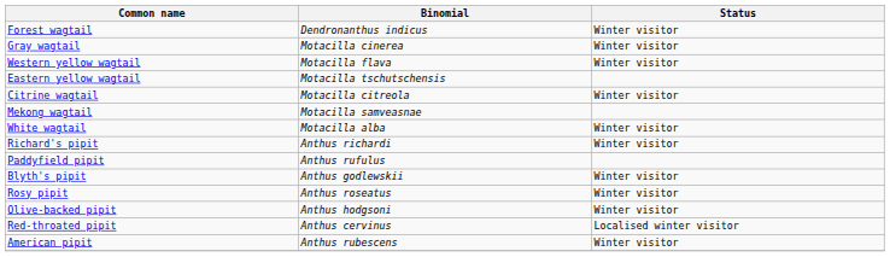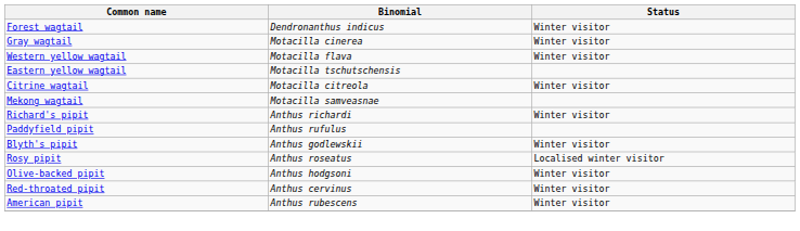 <table width=72% class="wikitable">
 <tr>
 <th width=24%>Common name</th>
 <th width=24%>Binomial</th>
 <th width=24%>Status</th>
 </tr>
 <tr>
 <td><a href='#'>Forest wagtail</a></td>
 <td><em>Dendronanthus indicus</em></td>
 <td>Winter visitor</td>
 </tr>
 <tr>
 <td><a href='#'>Gray wagtail</a></td>
 <td><em>Motacilla cinerea</em></td>
 <td>Winter visitor</td>
 </tr>
 <tr>
 <td><a href='#'>Western yellow wagtail</a></td>
 <td><em>Motacilla flava</em></td>
 <td>Winter visitor</td>
 </tr>
 <tr>
 <td><a href='#'>Eastern yellow wagtail</a></td>
 <td><em>Motacilla tschutschensis</em></td>
 <td></td>
 </tr>
 <tr>
 <td><a href='#'>Citrine wagtail</a></td>
 <td><em>Motacilla citreola</em></td>
 <td>Winter visitor</td>
 </tr>
 <tr>
 <td><a href='#'>Mekong wagtail</a></td>
 <td><em>Motacilla samveasnae</em></td>
 <td></td>
 </tr>
 <tr>
-<td><a href='#'>White wagtail</a></td>
-<td><em>Motacilla alba</em></td>
-<td>Winter visitor</td>
-</tr>
-<tr>
 <td><a href='#'>Richard's pipit</a></td>
 <td><em>Anthus richardi</em></td>
 <td>Winter visitor</td>
 </tr>
 <tr>
 <td><a href='#'>Paddyfield pipit</a></td>
 <td><em>Anthus rufulus</em></td>
 <td></td>
 </tr>
 <tr>
 <td><a href='#'>Blyth's pipit</a></td>
 <td><em>Anthus godlewskii</em></td>
 <td>Winter visitor</td>
 </tr>
 <tr>
 <td><a href='#'>Rosy pipit</a></td>
 <td><em>Anthus roseatus</em></td>
-<td>Winter visitor</td>
+<td>Localised winter visitor</td>
 </tr>
 <tr>
 <td><a href='#'>Olive-backed pipit</a></td>
 <td><em>Anthus hodgsoni</em></td>
 <td>Winter visitor</td>
 </tr>
 <tr>
 <td><a href='#'>Red-throated pipit</a></td>
 <td><em>Anthus cervinus</em></td>
-<td>Localised winter visitor</td>
+<td>Winter visitor</td>
 </tr>
 <tr>
 <td><a href='#'>American pipit</a></td>
 <td><em>Anthus rubescens</em></td>
 <td>Winter visitor</td>
 </tr>
 <tr>
 </tr>
 </table>
